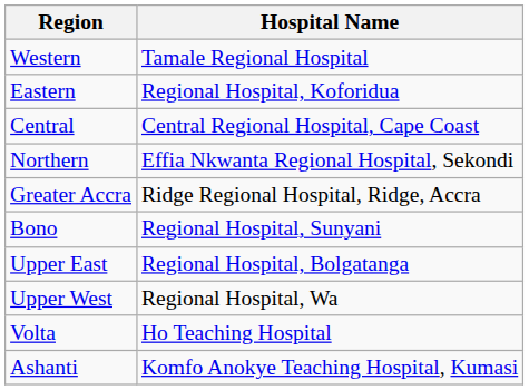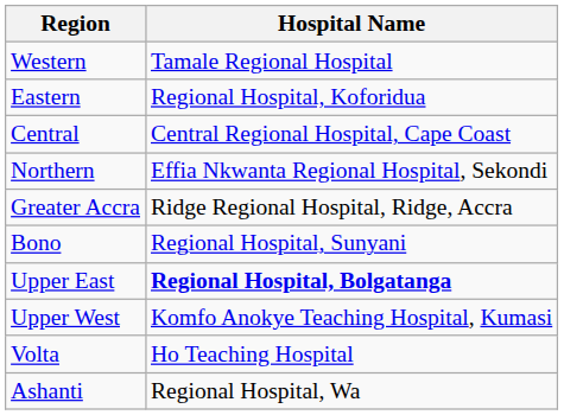 <table class="wikitable sortable">
 <tr>
 <th>Region</th>
 <th>Hospital Name</th>
 </tr>
 <tr>
 <td><a href='#'>Western</a></td>
 <td><a href='#'>Tamale Regional Hospital</a></td>
 </tr>
 <tr>
 <td><a href='#'>Eastern</a></td>
 <td><a href='#'>Regional Hospital, Koforidua</a></td>
 </tr>
 <tr>
 <td><a href='#'>Central</a></td>
 <td><a href='#'>Central Regional Hospital, Cape Coast</a></td>
 </tr>
 <tr>
 <td><a href='#'>Northern</a></td>
 <td><a href='#'>Effia Nkwanta Regional Hospital</a>, Sekondi</td>
 </tr>
 <tr>
 <td><a href='#'>Greater Accra</a></td>
 <td>Ridge Regional Hospital, Ridge, Accra</td>
 </tr>
 <tr>
 <td><a href='#'>Bono</a></td>
 <td><a href='#'>Regional Hospital, Sunyani</a></td>
 </tr>
 <tr>
 <td><a href='#'>Upper East</a></td>
-<td><a href='#'>Regional Hospital, Bolgatanga</a></td>
+<td><strong><a href='#'>Regional Hospital, Bolgatanga</a></strong></td>
 </tr>
 <tr>
 <td><a href='#'>Upper West</a></td>
-<td>Regional Hospital, Wa</td>
+<td><a href='#'>Komfo Anokye Teaching Hospital</a>, <a href='#'>Kumasi</a></td>
 </tr>
 <tr>
 <td><a href='#'>Volta</a></td>
 <td><a href='#'>Ho Teaching Hospital</a></td>
 </tr>
 <tr>
 <td><a href='#'>Ashanti</a></td>
-<td><a href='#'>Komfo Anokye Teaching Hospital</a>, <a href='#'>Kumasi</a></td>
+<td>Regional Hospital, Wa</td>
 </tr>
 </table>
